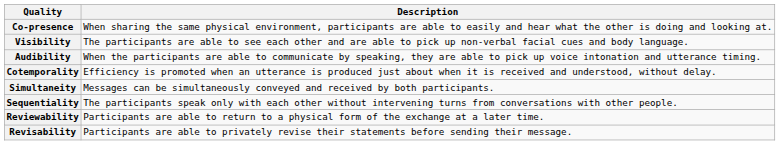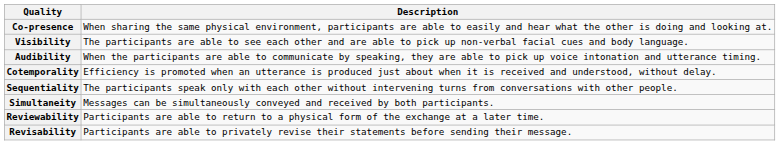 <table class=wikitable>
 <tr>
 <th scope="col">Quality</th>
 <th scope="col">Description</th>
 </tr>
 <tr>
 <th align="center">Co-presence</th>
 <td>When sharing the same physical environment, participants are able to easily and hear what the other is doing and looking at.</td>
 </tr>
 <tr>
 <th align="center">Visibility</th>
 <td>The participants are able to see each other and are able to pick up non-verbal facial cues and body language.</td>
 </tr>
 <tr>
 <th align="center">Audibility</th>
 <td>When the participants are able to communicate by speaking, they are able to pick up voice intonation and utterance timing.</td>
 </tr>
 <tr>
 <th align="center">Cotemporality</th>
 <td>Efficiency is promoted when an utterance is produced just about when it is received and understood, without delay.</td>
 </tr>
 <tr>
+<th align="center">Sequentiality</th>
+<td>The participants speak only with each other without intervening turns from conversations with other people.</td>
+</tr>
+<tr>
 <th align="center">Simultaneity</th>
 <td>Messages can be simultaneously conveyed and received by both participants.</td>
-</tr>
-<tr>
-<th align="center">Sequentiality</th>
-<td>The participants speak only with each other without intervening turns from conversations with other people.</td>
 </tr>
 <tr>
 <th align="center">Reviewability</th>
 <td>Participants are able to return to a physical form of the exchange at a later time.</td>
 </tr>
 <tr>
 <th align="center">Revisability</th>
 <td>Participants are able to privately revise their statements before sending their message.</td>
 </tr>
 </table>
